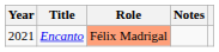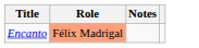 <table class="wikitable">
 <tr>
-<th>Year</th>
 <th>Title</th>
 <th>Role</th>
 <th>Notes</th>
 <th></th>
 </tr>
 <tr>
-<td>2021</td>
 <td><em><a href='#'>Encanto</a></em></td>
 <td style="background: lightsalmon;">Félix Madrigal</td>
 <td></td>
 <td></td>
 </tr>
 </table>
